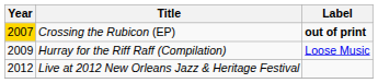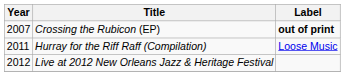 <table class="wikitable">
 <tr>
 <th>Year</th>
 <th>Title</th>
 <th>Label</th>
 </tr>
 <tr>
-<td style="background: gold;">2007</td>
+<td>2007</td>
 <td><em>Crossing the Rubicon</em> (EP)</td>
 <td><strong>out of print</strong></td>
 </tr>
 <tr>
-<td>2009</td>
+<td>2011</td>
 <td><em>Hurray for the Riff Raff (Compilation)</em></td>
 <td><a href='#'>Loose Music</a></td>
 </tr>
 <tr>
 <td>2012</td>
 <td><em>Live at 2012 New Orleans Jazz & Heritage Festival</em></td>
 <td></td>
 </tr>
 <tr>
 </tr>
 </table>
